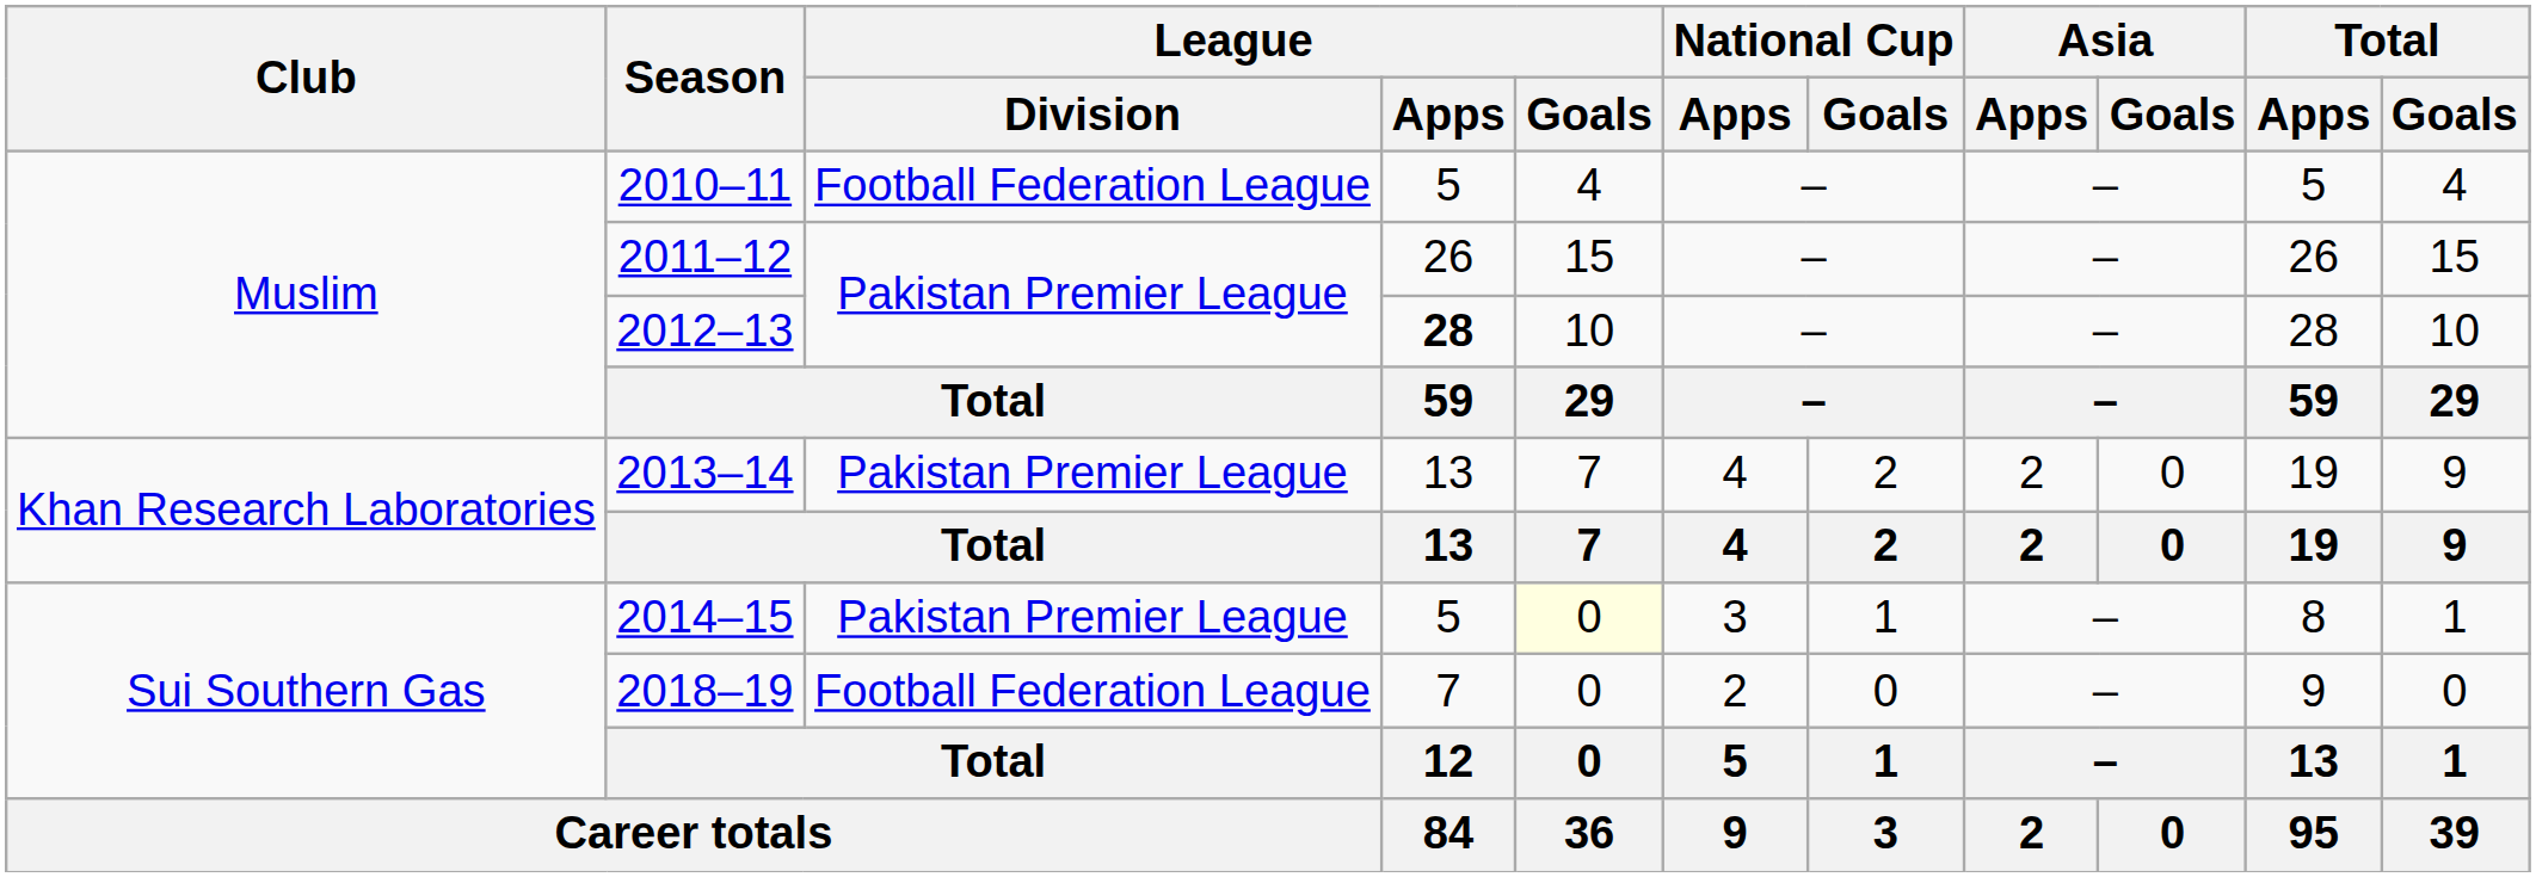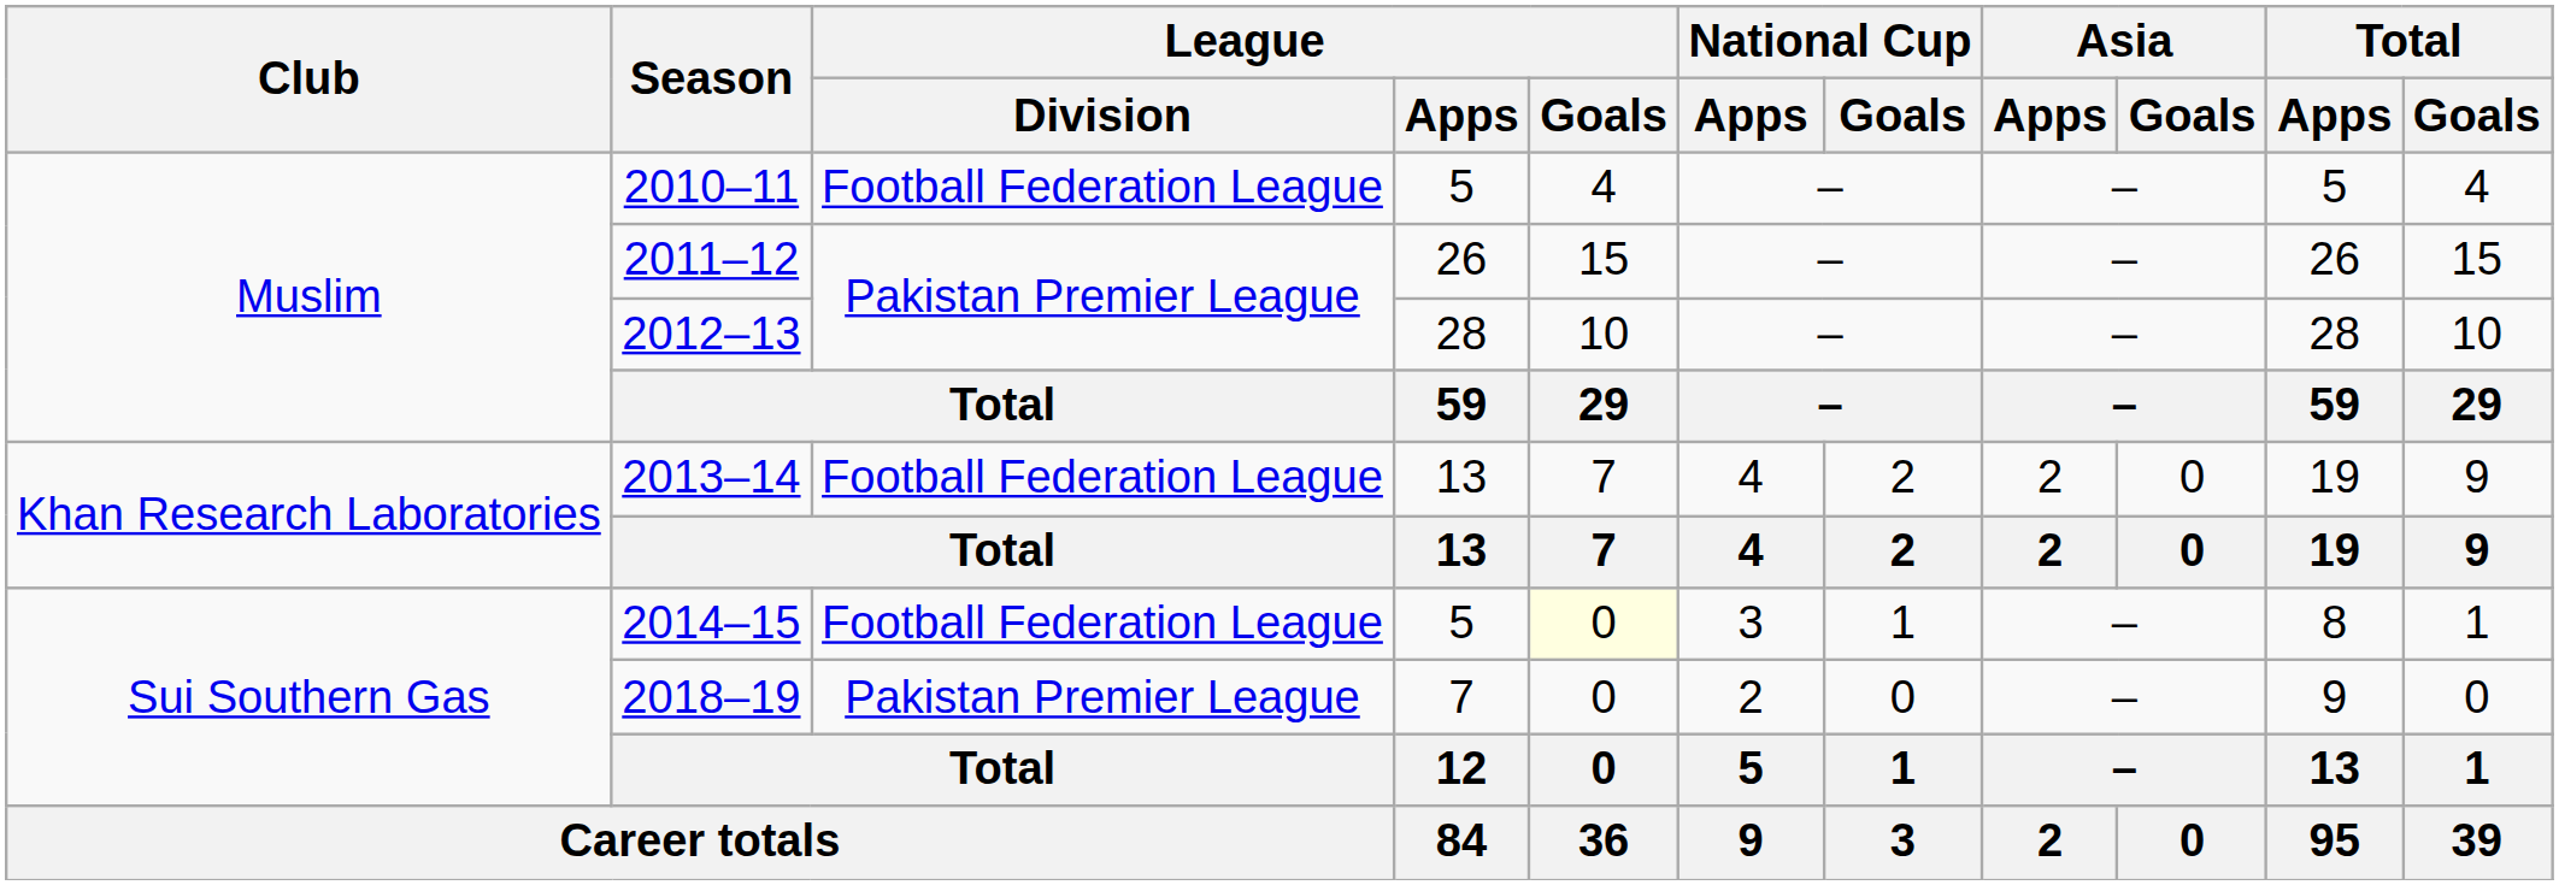 <table class="wikitable" style="text-align: center;">
 <tr>
 <th rowspan="2">Club</th>
 <th rowspan="2">Season</th>
 <th colspan="3">League</th>
 <th colspan="2">National Cup</th>
 <th colspan="2">Asia</th>
 <th colspan="2">Total</th>
 </tr>
 <tr>
 <th>Division</th>
 <th>Apps</th>
 <th>Goals</th>
 <th>Apps</th>
 <th>Goals</th>
 <th>Apps</th>
 <th>Goals</th>
 <th>Apps</th>
 <th>Goals</th>
 </tr>
 <tr>
 <td rowspan="4" align=center valign=center><a href='#'>Muslim</a></td>
 <td><a href='#'>2010–11</a></td>
 <td align=center valign=center><a href='#'>Football Federation League</a></td>
 <td>5</td>
 <td>4</td>
 <td colspan="2">–</td>
 <td colspan="2">–</td>
 <td>5</td>
 <td>4</td>
 </tr>
 <tr>
 <td><a href='#'>2011–12</a></td>
 <td rowspan="2" align=center valign=center><a href='#'>Pakistan Premier League</a></td>
 <td>26</td>
 <td>15</td>
 <td colspan="2">–</td>
 <td colspan="2">–</td>
 <td>26</td>
 <td>15</td>
 </tr>
 <tr>
 <td><a href='#'>2012–13</a></td>
-<td><strong>28</strong></td>
+<td>28</td>
 <td>10</td>
 <td colspan="2">–</td>
 <td colspan="2">–</td>
 <td>28</td>
 <td>10</td>
 </tr>
 <tr>
 <th colspan="2">Total</th>
 <th>59</th>
 <th>29</th>
 <th colspan="2">–</th>
 <th colspan="2">–</th>
 <th>59</th>
 <th>29</th>
 </tr>
 <tr>
 <td rowspan="2" align=center valign=center><a href='#'>Khan Research Laboratories</a></td>
 <td><a href='#'>2013–14</a></td>
-<td align=center valign=center><a href='#'>Pakistan Premier League</a></td>
+<td align=center valign=center><a href='#'>Football Federation League</a></td>
 <td>13</td>
 <td>7</td>
 <td>4</td>
 <td>2</td>
 <td>2</td>
 <td>0</td>
 <td>19</td>
 <td>9</td>
 </tr>
 <tr>
 <th colspan="2">Total</th>
 <th>13</th>
 <th>7</th>
 <th>4</th>
 <th>2</th>
 <th>2</th>
 <th>0</th>
 <th>19</th>
 <th>9</th>
 </tr>
 <tr>
 <td rowspan="3" align=center valign=center><a href='#'>Sui Southern Gas</a></td>
 <td><a href='#'>2014–15</a></td>
-<td><a href='#'>Pakistan Premier League</a></td>
+<td align=center valign=center><a href='#'>Football Federation League</a></td>
 <td>5</td>
 <td style="background: lightyellow;">0</td>
 <td>3</td>
 <td>1</td>
 <td colspan="2">–</td>
 <td>8</td>
 <td>1</td>
 </tr>
 <tr>
 <td><a href='#'>2018–19</a></td>
-<td align=center valign=center><a href='#'>Football Federation League</a></td>
+<td><a href='#'>Pakistan Premier League</a></td>
 <td>7</td>
 <td>0</td>
 <td>2</td>
 <td>0</td>
 <td colspan="2">–</td>
 <td>9</td>
 <td>0</td>
 </tr>
 <tr>
 <th colspan="2">Total</th>
 <th>12</th>
 <th>0</th>
 <th>5</th>
 <th>1</th>
 <th colspan="2">–</th>
 <th>13</th>
 <th>1</th>
 </tr>
 <tr>
 <th colspan="3">Career totals</th>
 <th>84</th>
 <th>36</th>
 <th>9</th>
 <th>3</th>
 <th>2</th>
 <th>0</th>
 <th>95</th>
 <th>39</th>
 </tr>
 </table>
